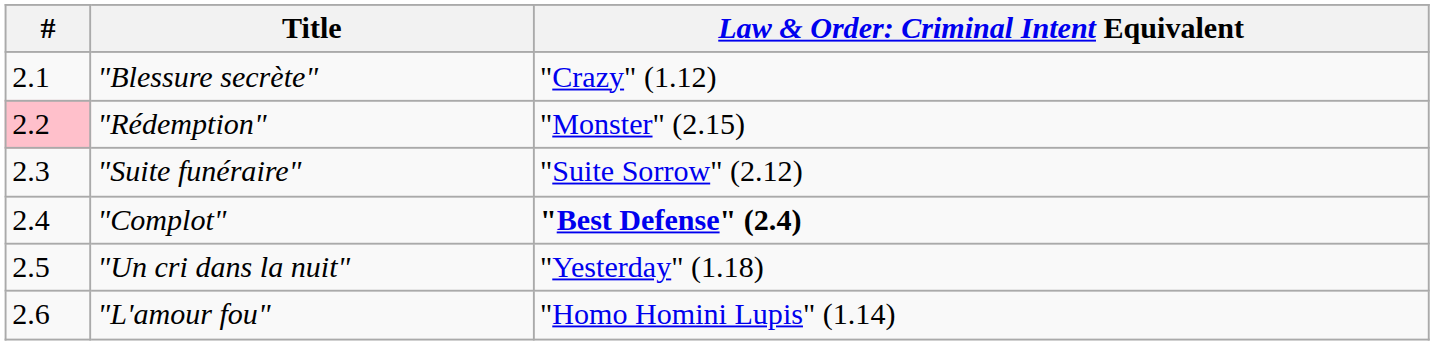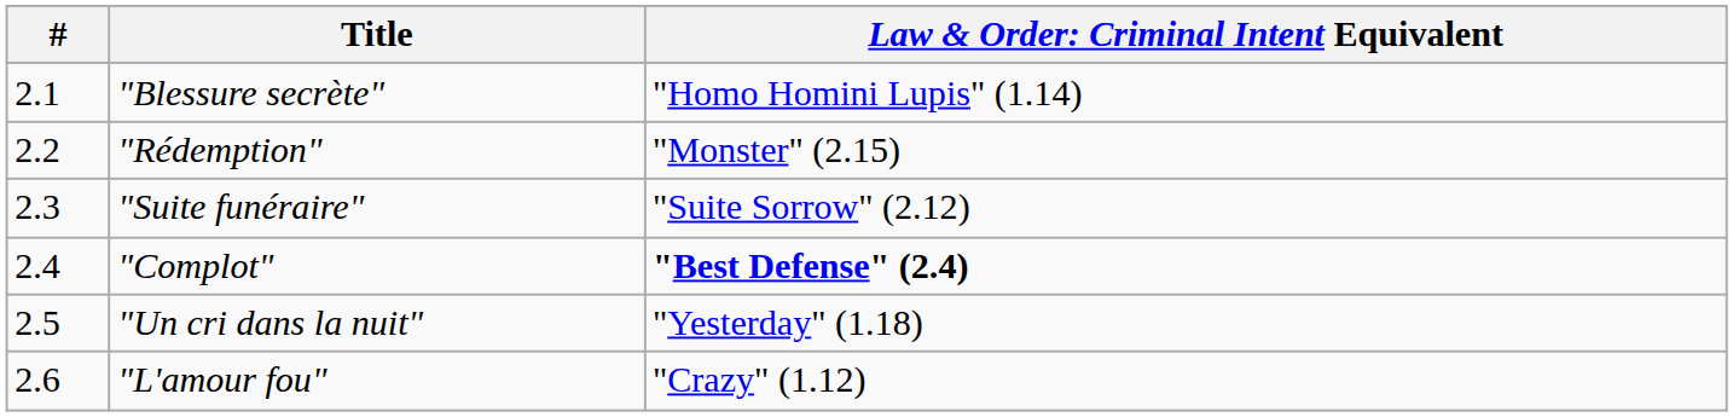 <table class="wikitable"  style="width:60%; align='center'; margin:auto;">
 <tr>
 <th>#</th>
 <th>Title</th>
 <th><em><a href='#'>Law & Order: Criminal Intent</a></em> Equivalent</th>
 </tr>
 <tr>
 <td>2.1</td>
 <td><em>"Blessure secrète"</em></td>
-<td>"<a href='#'>Crazy</a>" (1.12)</td>
+<td>"<a href='#'>Homo Homini Lupis</a>" (1.14)</td>
 </tr>
 <tr>
-<td style="background: pink;">2.2</td>
+<td>2.2</td>
 <td><em>"Rédemption"</em></td>
 <td>"<a href='#'>Monster</a>" (2.15)</td>
 </tr>
 <tr>
 <td>2.3</td>
 <td><em>"Suite funéraire"</em></td>
 <td>"<a href='#'>Suite Sorrow</a>" (2.12)</td>
 </tr>
 <tr>
 <td>2.4</td>
 <td><em>"Complot"</em></td>
 <td><strong>"<a href='#'>Best Defense</a>" (2.4)</strong></td>
 </tr>
 <tr>
 <td>2.5</td>
 <td><em>"Un cri dans la nuit"</em></td>
 <td>"<a href='#'>Yesterday</a>" (1.18)</td>
 </tr>
 <tr>
 <td>2.6</td>
 <td><em>"L'amour fou"</em></td>
-<td>"<a href='#'>Homo Homini Lupis</a>" (1.14)</td>
+<td>"<a href='#'>Crazy</a>" (1.12)</td>
 </tr>
 </table>
